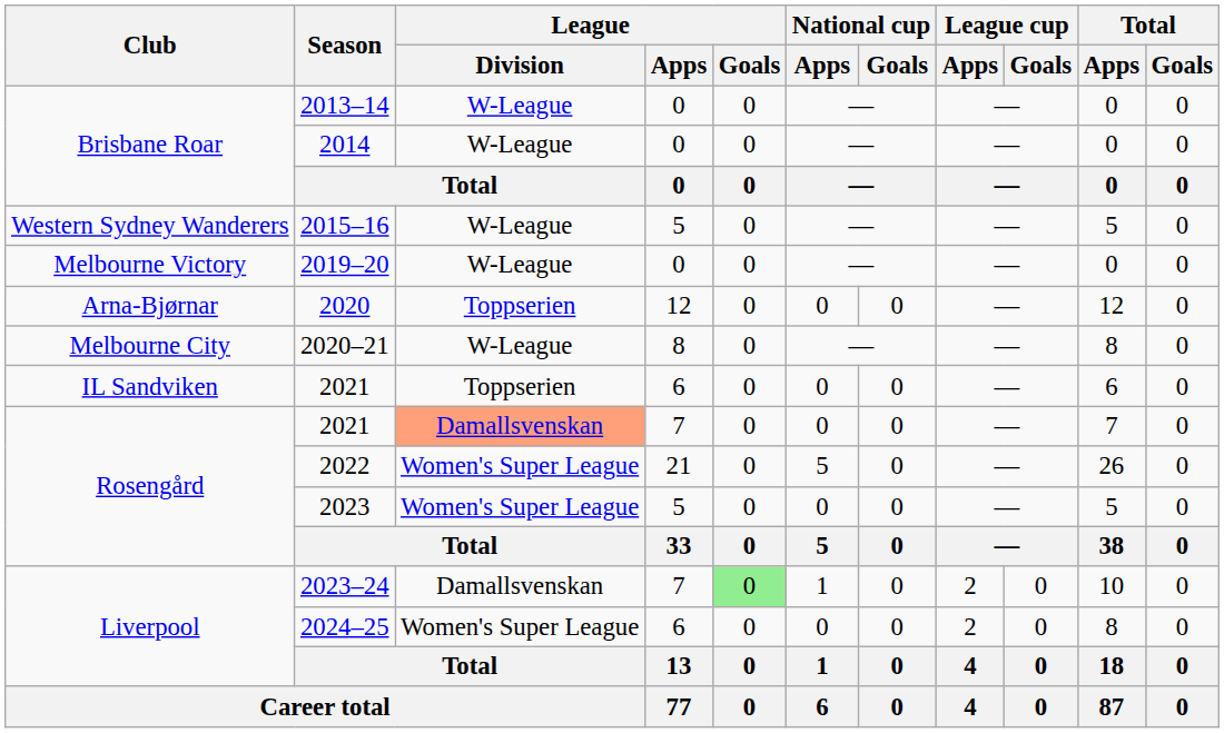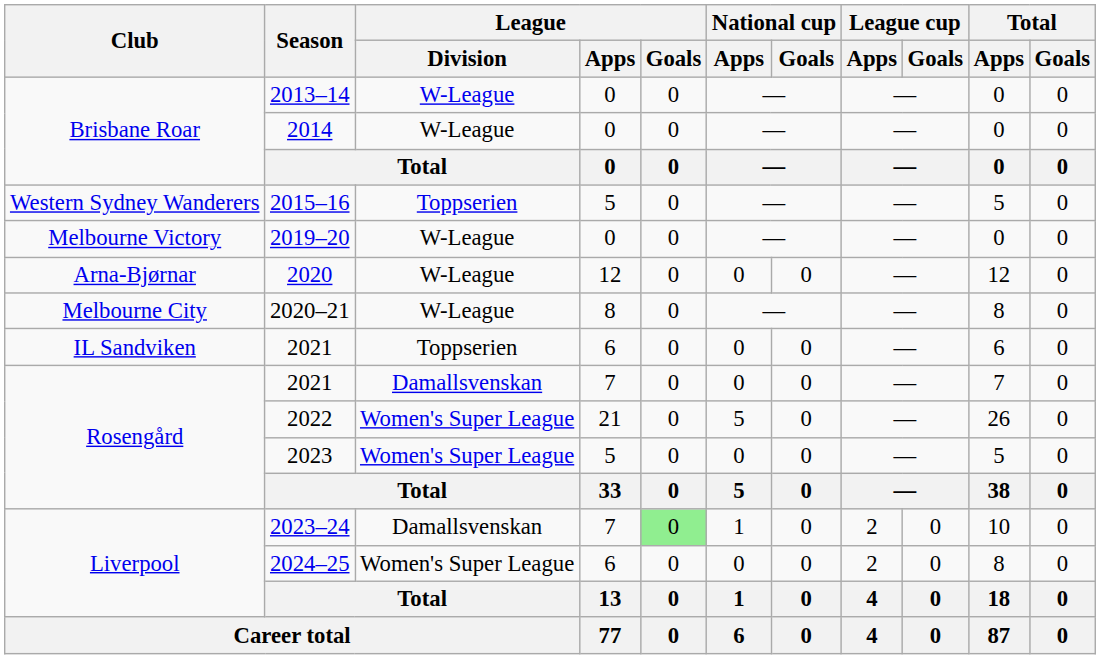 <table class="wikitable" style="text-align: center;">
 <tr>
 <th rowspan="2">Club</th>
 <th rowspan="2">Season</th>
 <th colspan="3">League</th>
 <th colspan="2">National cup </th>
 <th colspan="2">League cup </th>
 <th colspan="2">Total</th>
 </tr>
 <tr>
 <th>Division</th>
 <th>Apps</th>
 <th>Goals</th>
 <th>Apps</th>
 <th>Goals</th>
 <th>Apps</th>
 <th>Goals</th>
 <th>Apps</th>
 <th>Goals</th>
 </tr>
 <tr>
 <td rowspan="3"><a href='#'>Brisbane Roar</a></td>
 <td><a href='#'>2013–14</a></td>
 <td><a href='#'>W-League</a></td>
 <td>0</td>
 <td>0</td>
 <td colspan="2">—</td>
 <td colspan="2">—</td>
 <td>0</td>
 <td>0</td>
 </tr>
 <tr>
 <td><a href='#'>2014</a></td>
 <td>W-League</td>
 <td>0</td>
 <td>0</td>
 <td colspan="2">—</td>
 <td colspan="2">—</td>
 <td>0</td>
 <td>0</td>
 </tr>
 <tr>
 <th colspan="2">Total</th>
 <th>0</th>
 <th>0</th>
 <th colspan="2">—</th>
 <th colspan="2">—</th>
 <th>0</th>
 <th>0</th>
 </tr>
 <tr>
 <td><a href='#'>Western Sydney Wanderers</a></td>
 <td><a href='#'>2015–16</a></td>
-<td>W-League</td>
+<td><a href='#'>Toppserien</a></td>
 <td>5</td>
 <td>0</td>
 <td colspan="2">—</td>
 <td colspan="2">—</td>
 <td>5</td>
 <td>0</td>
 </tr>
 <tr>
 <td><a href='#'>Melbourne Victory</a></td>
 <td><a href='#'>2019–20</a></td>
 <td>W-League</td>
 <td>0</td>
 <td>0</td>
 <td colspan="2">—</td>
 <td colspan="2">—</td>
 <td>0</td>
 <td>0</td>
 </tr>
 <tr>
 <td><a href='#'>Arna-Bjørnar</a></td>
 <td><a href='#'>2020</a></td>
-<td><a href='#'>Toppserien</a></td>
+<td>W-League</td>
 <td>12</td>
 <td>0</td>
 <td>0</td>
 <td>0</td>
 <td colspan="2">—</td>
 <td>12</td>
 <td>0</td>
 </tr>
 <tr>
 <td><a href='#'>Melbourne City</a></td>
 <td>2020–21</td>
 <td>W-League</td>
 <td>8</td>
 <td>0</td>
 <td colspan="2">—</td>
 <td colspan="2">—</td>
 <td>8</td>
 <td>0</td>
 </tr>
 <tr>
 <td><a href='#'>IL Sandviken</a></td>
 <td>2021</td>
 <td>Toppserien</td>
 <td>6</td>
 <td>0</td>
 <td>0</td>
 <td>0</td>
 <td colspan="2">—</td>
 <td>6</td>
 <td>0</td>
 </tr>
 <tr>
 <td rowspan="4"><a href='#'>Rosengård</a></td>
 <td>2021</td>
-<td style="background: lightsalmon;"><a href='#'>Damallsvenskan</a></td>
+<td><a href='#'>Damallsvenskan</a></td>
 <td>7</td>
 <td>0</td>
 <td>0</td>
 <td>0</td>
 <td colspan="2">—</td>
 <td>7</td>
 <td>0</td>
 </tr>
 <tr>
 <td>2022</td>
 <td><a href='#'>Women's Super League</a></td>
 <td>21</td>
 <td>0</td>
 <td>5</td>
 <td>0</td>
 <td colspan="2">—</td>
 <td>26</td>
 <td>0</td>
 </tr>
 <tr>
 <td>2023</td>
 <td><a href='#'>Women's Super League</a></td>
 <td>5</td>
 <td>0</td>
 <td>0</td>
 <td>0</td>
 <td colspan="2">—</td>
 <td>5</td>
 <td>0</td>
 </tr>
 <tr>
 <th colspan="2">Total</th>
 <th>33</th>
 <th>0</th>
 <th>5</th>
 <th>0</th>
 <th colspan="2">—</th>
 <th>38</th>
 <th>0</th>
 </tr>
 <tr>
 <td rowspan="3"><a href='#'>Liverpool</a></td>
 <td><a href='#'>2023–24</a></td>
 <td>Damallsvenskan</td>
 <td>7</td>
 <td style="background: lightgreen;">0</td>
 <td>1</td>
 <td>0</td>
 <td>2</td>
 <td>0</td>
 <td>10</td>
 <td>0</td>
 </tr>
 <tr>
 <td><a href='#'>2024–25</a></td>
 <td>Women's Super League</td>
 <td>6</td>
 <td>0</td>
 <td>0</td>
 <td>0</td>
 <td>2</td>
 <td>0</td>
 <td>8</td>
 <td>0</td>
 </tr>
 <tr>
 <th colspan="2">Total</th>
 <th>13</th>
 <th>0</th>
 <th>1</th>
 <th>0</th>
 <th>4</th>
 <th>0</th>
 <th>18</th>
 <th>0</th>
 </tr>
 <tr>
 <th colspan="3">Career total</th>
 <th>77</th>
 <th>0</th>
 <th>6</th>
 <th>0</th>
 <th>4</th>
 <th>0</th>
 <th>87</th>
 <th>0</th>
 </tr>
 </table>
